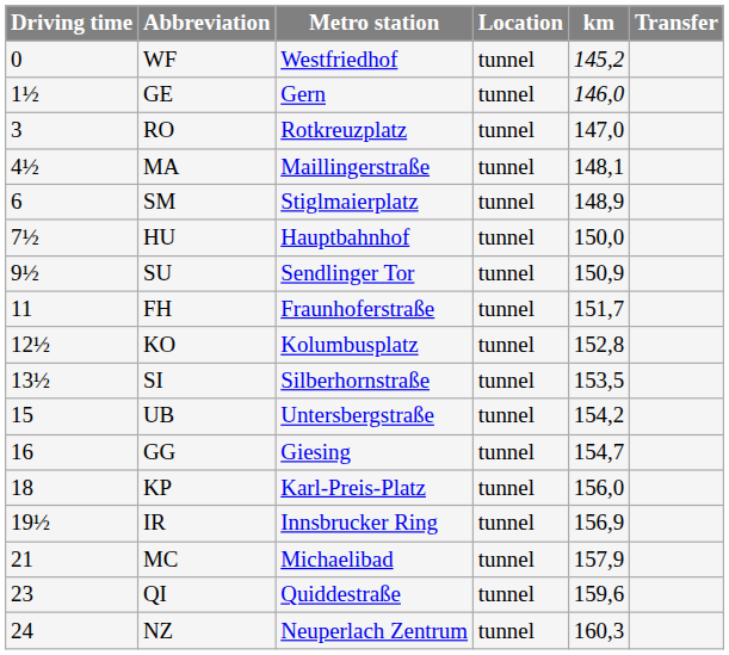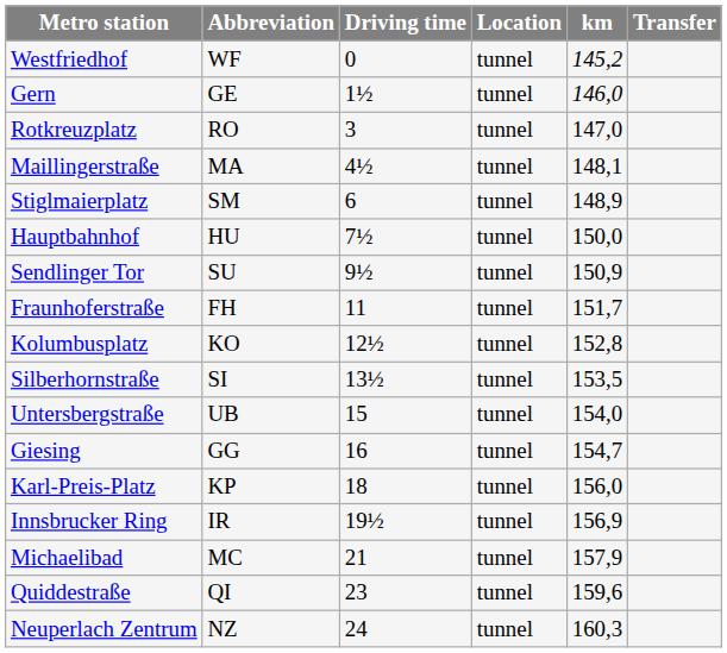 <table class="wikitable">
 <tr>
+<th style="color: white; background: #808080;">Metro station</th>
+<th style="color: white; background: #808080;">Abbreviation</th>
 <th style="color: white; background: #808080;">Driving time</th>
-<th style="color: white; background: #808080;">Abbreviation</th>
-<th style="color: white; background: #808080;">Metro station</th>
 <th style="color: white; background: #808080;">Location</th>
 <th style="color: white; background: #808080;">km</th>
 <th style="color: white; background: #808080;">Transfer</th>
 </tr>
 <tr style="background:#F5F5F5">
+<td><a href='#'>Westfriedhof</a></td>
+<td>WF</td>
 <td>0</td>
-<td>WF</td>
-<td><a href='#'>Westfriedhof</a></td>
 <td>tunnel</td>
 <td><em>145,2</em></td>
 <td>  </td>
 </tr>
 <tr style="background:#F5F5F5">
+<td><a href='#'>Gern</a></td>
+<td>GE</td>
 <td>1½</td>
-<td>GE</td>
-<td><a href='#'>Gern</a></td>
 <td>tunnel</td>
 <td><em>146,0</em></td>
 <td></td>
 </tr>
 <tr style="background:#F5F5F5">
+<td><a href='#'>Rotkreuzplatz</a></td>
+<td>RO</td>
 <td>3</td>
-<td>RO</td>
-<td><a href='#'>Rotkreuzplatz</a></td>
 <td>tunnel</td>
 <td>147,0</td>
 <td>  </td>
 </tr>
 <tr style="background:#F5F5F5">
+<td><a href='#'>Maillingerstraße</a></td>
+<td>MA</td>
 <td>4½</td>
-<td>MA</td>
-<td><a href='#'>Maillingerstraße</a></td>
 <td>tunnel</td>
 <td>148,1</td>
 <td></td>
 </tr>
 <tr style="background:#F5F5F5">
+<td><a href='#'>Stiglmaierplatz</a></td>
+<td>SM</td>
 <td>6</td>
-<td>SM</td>
-<td><a href='#'>Stiglmaierplatz</a></td>
 <td>tunnel</td>
 <td>148,9</td>
 <td> </td>
 </tr>
 <tr style="background:#F5F5F5">
+<td><a href='#'>Hauptbahnhof</a></td>
+<td>HU</td>
 <td>7½</td>
-<td>HU</td>
-<td><a href='#'>Hauptbahnhof</a></td>
 <td>tunnel</td>
 <td>150,0</td>
 <td>        </td>
 </tr>
 <tr style="background:#F5F5F5">
+<td><a href='#'>Sendlinger Tor</a></td>
+<td>SU</td>
 <td>9½</td>
-<td>SU</td>
-<td><a href='#'>Sendlinger Tor</a></td>
 <td>tunnel</td>
 <td>150,9</td>
 <td>     </td>
 </tr>
 <tr style="background:#F5F5F5">
+<td><a href='#'>Fraunhoferstraße</a></td>
+<td>FH</td>
 <td>11</td>
-<td>FH</td>
-<td><a href='#'>Fraunhoferstraße</a></td>
 <td>tunnel</td>
 <td>151,7</td>
 <td>   </td>
 </tr>
 <tr style="background:#F5F5F5">
+<td><a href='#'>Kolumbusplatz</a></td>
+<td>KO</td>
 <td>12½</td>
-<td>KO</td>
-<td><a href='#'>Kolumbusplatz</a></td>
 <td>tunnel</td>
 <td>152,8</td>
 <td>  </td>
 </tr>
 <tr style="background:#F5F5F5">
+<td><a href='#'>Silberhornstraße</a></td>
+<td>SI</td>
 <td>13½</td>
-<td>SI</td>
-<td><a href='#'>Silberhornstraße</a></td>
 <td>tunnel</td>
 <td>153,5</td>
 <td> </td>
 </tr>
 <tr style="background:#F5F5F5">
+<td><a href='#'>Untersbergstraße</a></td>
+<td>UB</td>
 <td>15</td>
-<td>UB</td>
-<td><a href='#'>Untersbergstraße</a></td>
 <td>tunnel</td>
-<td>154,2</td>
+<td>154,0</td>
 <td></td>
 </tr>
 <tr style="background:#F5F5F5">
+<td><a href='#'>Giesing</a></td>
+<td>GG</td>
 <td>16</td>
-<td>GG</td>
-<td><a href='#'>Giesing</a></td>
 <td>tunnel</td>
 <td>154,7</td>
 <td>   </td>
 </tr>
 <tr style="background:#F5F5F5">
+<td><a href='#'>Karl-Preis-Platz</a></td>
+<td>KP</td>
 <td>18</td>
-<td>KP</td>
-<td><a href='#'>Karl-Preis-Platz</a></td>
 <td>tunnel</td>
 <td>156,0</td>
 <td> </td>
 </tr>
 <tr style="background:#F5F5F5">
+<td><a href='#'>Innsbrucker Ring</a></td>
+<td>IR</td>
 <td>19½</td>
-<td>IR</td>
-<td><a href='#'>Innsbrucker Ring</a></td>
 <td>tunnel</td>
 <td>156,9</td>
 <td> </td>
 </tr>
 <tr style="background:#F5F5F5">
+<td><a href='#'>Michaelibad</a></td>
+<td>MC</td>
 <td>21</td>
-<td>MC</td>
-<td><a href='#'>Michaelibad</a></td>
 <td>tunnel</td>
 <td>157,9</td>
 <td> </td>
 </tr>
 <tr style="background:#F5F5F5">
+<td><a href='#'>Quiddestraße</a></td>
+<td>QI</td>
 <td>23</td>
-<td>QI</td>
-<td><a href='#'>Quiddestraße</a></td>
 <td>tunnel</td>
 <td>159,6</td>
 <td> </td>
 </tr>
 <tr style="background:#F5F5F5">
+<td><a href='#'>Neuperlach Zentrum</a></td>
+<td>NZ</td>
 <td>24</td>
-<td>NZ</td>
-<td><a href='#'>Neuperlach Zentrum</a></td>
 <td>tunnel</td>
 <td>160,3</td>
 <td> </td>
 </tr>
 </table>
